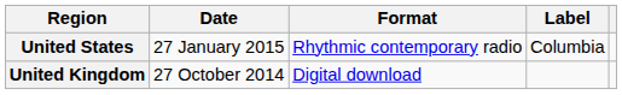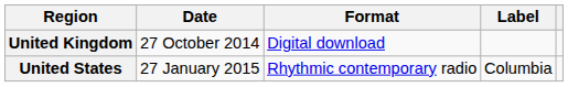 <table class="wikitable plainrowheaders">
 <tr>
 <th scope="col">Region</th>
 <th scope="col">Date</th>
 <th scope="col">Format</th>
 <th scope="col">Label</th>
 <th scope="col"></th>
 </tr>
 <tr>
+<th scope="row">United Kingdom</th>
+<td>27 October 2014</td>
+<td><a href='#'>Digital download</a> </td>
+<td></td>
+<td align="center"></td>
+</tr>
+<tr>
 <th scope="row">United States</th>
 <td>27 January 2015</td>
 <td><a href='#'>Rhythmic contemporary</a> radio</td>
 <td>Columbia</td>
 <td align="center"></td>
 </tr>
-<tr>
-<th scope="row">United Kingdom</th>
-<td>27 October 2014</td>
-<td><a href='#'>Digital download</a> </td>
-<td></td>
-<td align="center"></td>
-</tr>
 </table>
